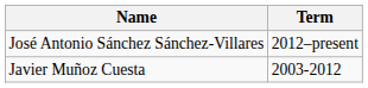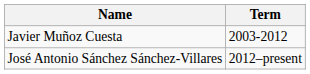 <table class="wikitable">
 <tr>
 <th>Name</th>
 <th>Term</th>
 </tr>
 <tr>
+<td>Javier Muñoz Cuesta</td>
+<td>2003-2012</td>
+</tr>
+<tr>
 <td>José Antonio Sánchez Sánchez-Villares</td>
 <td>2012–present</td>
 </tr>
-<tr>
-<td>Javier Muñoz Cuesta</td>
-<td>2003-2012</td>
-</tr>
 </table>
